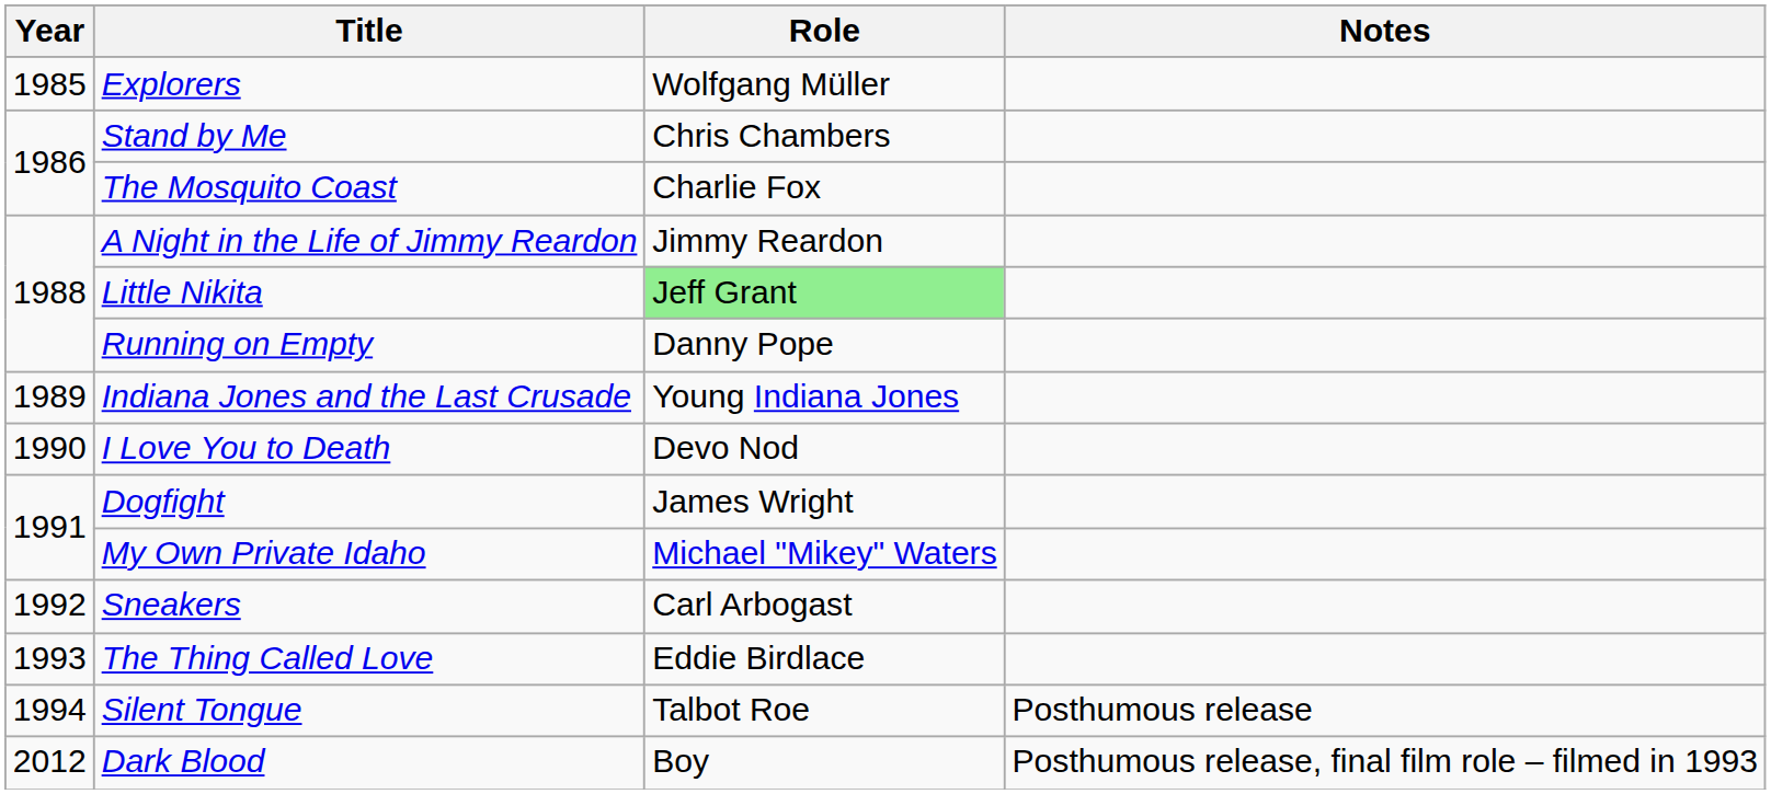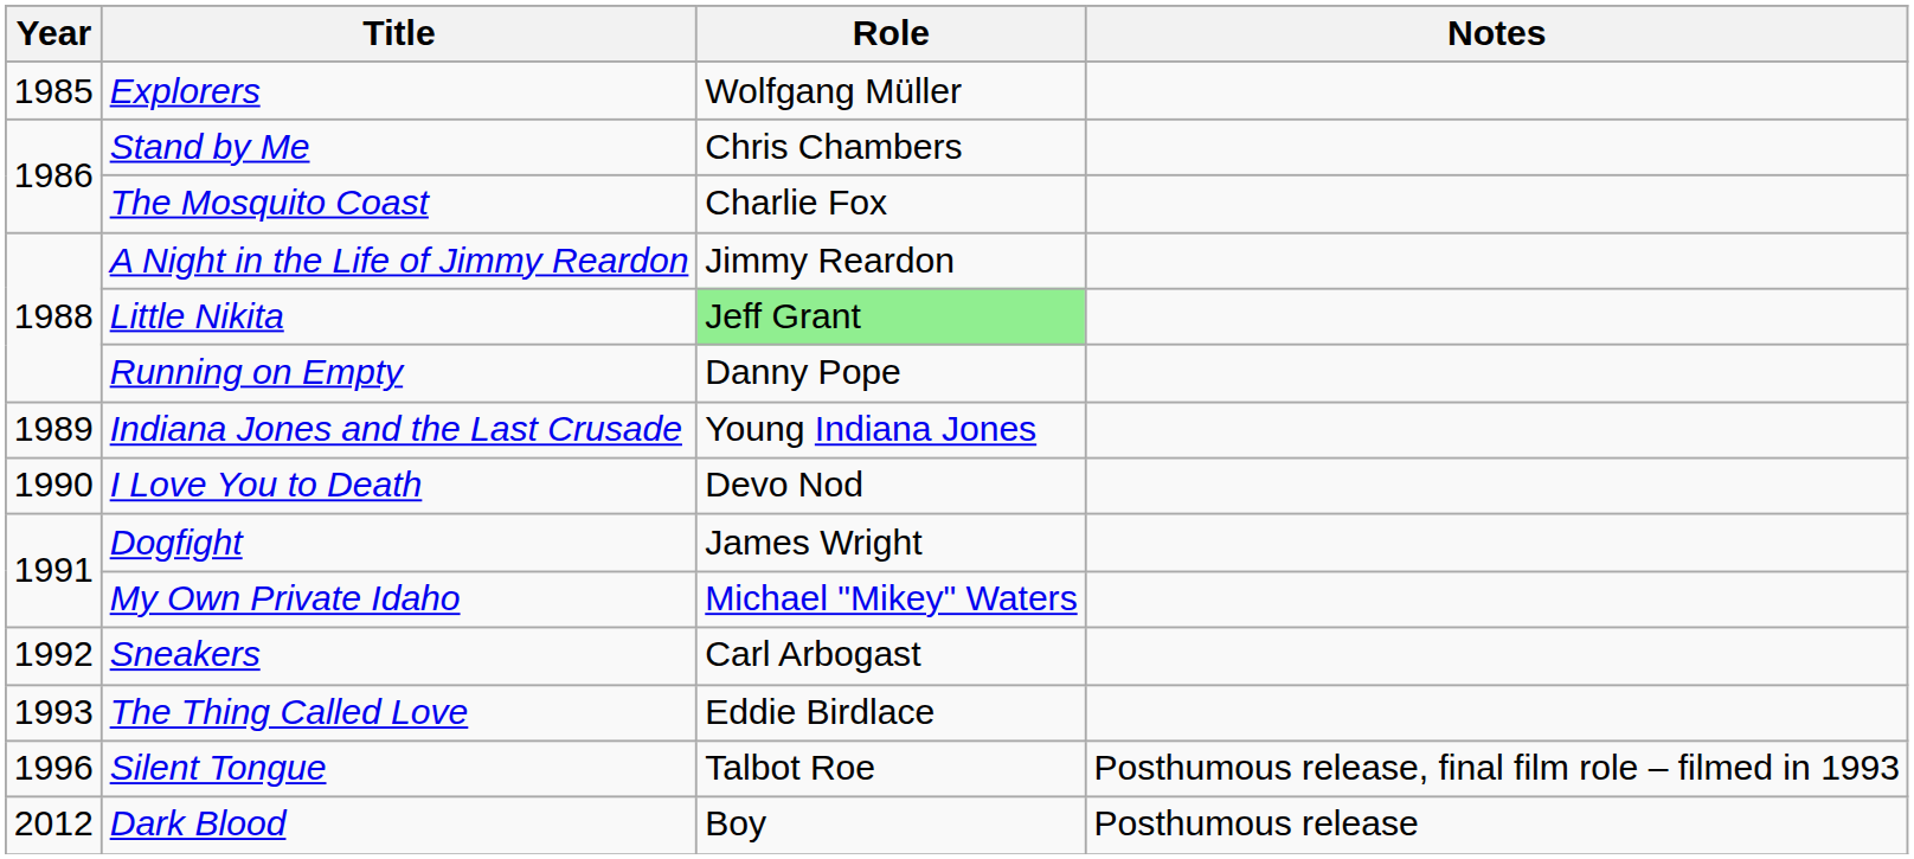 <table class="wikitable sortable">
 <tr>
 <th>Year</th>
 <th>Title</th>
 <th>Role</th>
 <th>Notes</th>
 </tr>
 <tr>
 <td>1985</td>
 <td><em><a href='#'>Explorers</a></em></td>
 <td>Wolfgang Müller</td>
 <td></td>
 </tr>
 <tr>
 <td rowspan=2>1986</td>
 <td><em><a href='#'>Stand by Me</a></em></td>
 <td>Chris Chambers</td>
 <td></td>
 </tr>
 <tr>
 <td><em><a href='#'>The Mosquito Coast</a></em></td>
 <td>Charlie Fox</td>
 <td></td>
 </tr>
 <tr>
 <td rowspan=3>1988</td>
 <td><em><a href='#'>A Night in the Life of Jimmy Reardon</a></em></td>
 <td>Jimmy Reardon</td>
 <td></td>
 </tr>
 <tr>
 <td><em><a href='#'>Little Nikita</a></em></td>
 <td style="background: lightgreen;">Jeff Grant</td>
 <td></td>
 </tr>
 <tr>
 <td><em><a href='#'>Running on Empty</a></em></td>
 <td>Danny Pope</td>
 <td></td>
 </tr>
 <tr>
 <td>1989</td>
 <td><em><a href='#'>Indiana Jones and the Last Crusade</a></em></td>
 <td>Young <a href='#'>Indiana Jones</a></td>
 <td></td>
 </tr>
 <tr>
 <td>1990</td>
 <td><em><a href='#'>I Love You to Death</a></em></td>
 <td>Devo Nod</td>
 <td></td>
 </tr>
 <tr>
 <td rowspan=2>1991</td>
 <td><em><a href='#'>Dogfight</a></em></td>
 <td>James Wright</td>
 <td></td>
 </tr>
 <tr>
 <td><em><a href='#'>My Own Private Idaho</a></em></td>
 <td><a href='#'>Michael "Mikey" Waters</a></td>
 <td></td>
 </tr>
 <tr>
 <td>1992</td>
 <td><em><a href='#'>Sneakers</a></em></td>
 <td>Carl Arbogast</td>
 <td></td>
 </tr>
 <tr>
 <td>1993</td>
 <td><em><a href='#'>The Thing Called Love</a></em></td>
 <td>Eddie Birdlace</td>
 <td></td>
 </tr>
 <tr>
-<td>1994</td>
+<td>1996</td>
 <td><em><a href='#'>Silent Tongue</a></em></td>
 <td>Talbot Roe</td>
-<td>Posthumous release</td>
+<td>Posthumous release, final film role – filmed in 1993</td>
 </tr>
 <tr>
 <td>2012</td>
 <td><em><a href='#'>Dark Blood</a></em></td>
 <td>Boy</td>
-<td>Posthumous release, final film role – filmed in 1993</td>
+<td>Posthumous release</td>
 </tr>
 </table>
